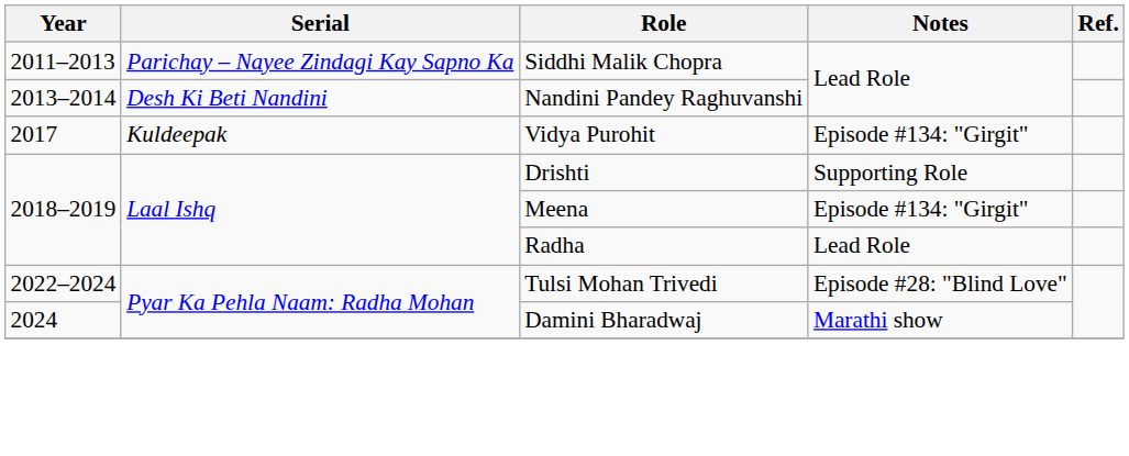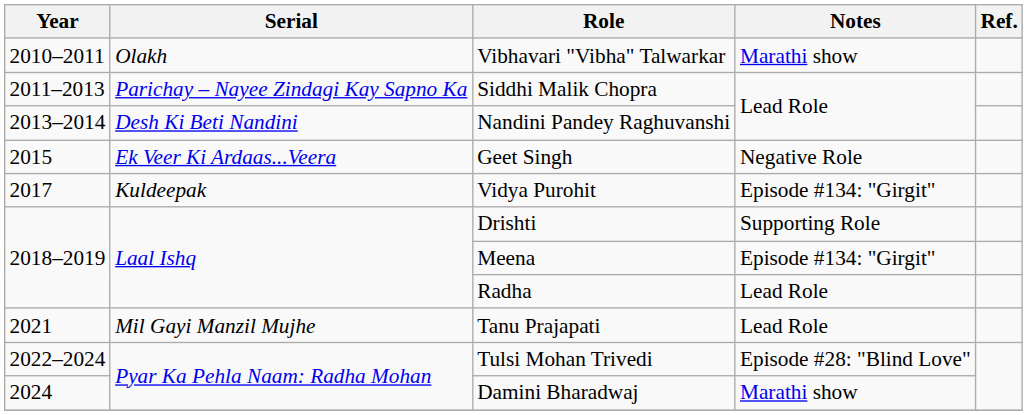 <table class= "wikitable sortable">
 <tr>
 <th>Year</th>
 <th>Serial</th>
 <th>Role</th>
 <th>Notes</th>
 <th>Ref.</th>
+</tr>
+<tr>
+<td>2010–2011</td>
+<td><em>Olakh</em></td>
+<td>Vibhavari "Vibha" Talwarkar</td>
+<td><a href='#'>Marathi</a> show</td>
+<td></td>
 </tr>
 <tr>
 <td>2011–2013</td>
 <td><em><a href='#'>Parichay – Nayee Zindagi Kay Sapno Ka</a></em></td>
 <td>Siddhi Malik Chopra</td>
 <td rowspan = "2">Lead Role</td>
 <td></td>
 </tr>
 <tr>
 <td>2013–2014</td>
 <td><em><a href='#'>Desh Ki Beti Nandini</a></em></td>
 <td>Nandini Pandey Raghuvanshi</td>
+<td></td>
+</tr>
+<tr>
+<td>2015</td>
+<td><em><a href='#'>Ek Veer Ki Ardaas...Veera</a></em></td>
+<td>Geet Singh</td>
+<td>Negative Role</td>
 <td></td>
 </tr>
 <tr>
 <td>2017</td>
 <td><em>Kuldeepak</em></td>
 <td>Vidya Purohit</td>
 <td>Episode #134: "Girgit"</td>
 <td></td>
 </tr>
 <tr>
 <td rowspan = "3">2018–2019</td>
 <td rowspan = "3"><em><a href='#'>Laal Ishq</a></em></td>
 <td>Drishti</td>
 <td>Supporting Role</td>
 <td></td>
 </tr>
 <tr>
 <td>Meena</td>
 <td>Episode #134: "Girgit"</td>
 <td></td>
 </tr>
 <tr>
 <td>Radha</td>
 <td>Lead Role</td>
 <td></td>
 </tr>
 <tr>
+<td>2021</td>
+<td><em>Mil Gayi Manzil Mujhe</em></td>
+<td>Tanu Prajapati</td>
+<td>Lead Role</td>
+<td></td>
+</tr>
+<tr>
 <td>2022–2024</td>
 <td rowspan = "2"><em><a href='#'>Pyar Ka Pehla Naam: Radha Mohan</a></em></td>
 <td>Tulsi Mohan Trivedi</td>
 <td>Episode #28: "Blind Love"</td>
 <td rowspan = "2"></td>
 </tr>
 <tr>
 <td>2024</td>
 <td>Damini Bharadwaj</td>
 <td><a href='#'>Marathi</a> show</td>
 </tr>
 <tr>
 </tr>
 </table>
